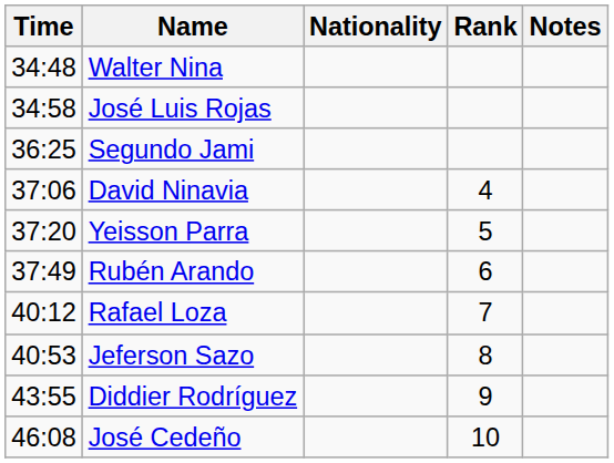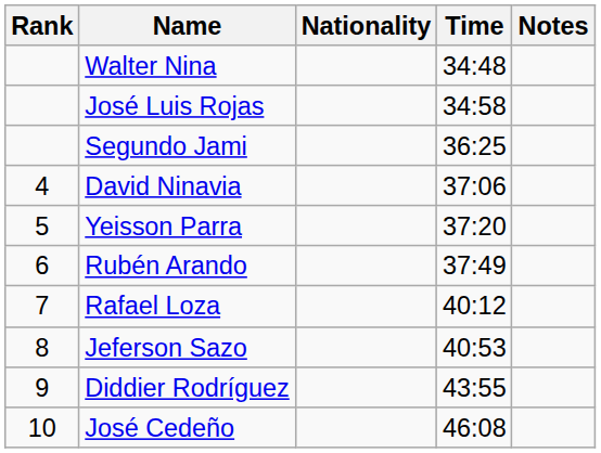 <table class="wikitable sortable" style="text-align:center;font-size:95%">
 <tr>
-<th>Time</th>
+<th>Rank</th>
 <th>Name</th>
 <th>Nationality</th>
-<th>Rank</th>
+<th>Time</th>
 <th>Notes</th>
 </tr>
 <tr>
-<td>34:48</td>
+<td></td>
 <td align=left><a href='#'>Walter Nina</a></td>
 <td align=left></td>
-<td></td>
+<td>34:48</td>
 <td></td>
 </tr>
 <tr>
-<td>34:58</td>
+<td></td>
 <td align=left><a href='#'>José Luis Rojas</a></td>
 <td align=left></td>
-<td></td>
+<td>34:58</td>
 <td></td>
 </tr>
 <tr>
-<td>36:25</td>
+<td></td>
 <td align=left><a href='#'>Segundo Jami</a></td>
 <td align=left></td>
-<td></td>
+<td>36:25</td>
 <td></td>
 </tr>
 <tr>
-<td>37:06</td>
+<td>4</td>
 <td align=left><a href='#'>David Ninavia</a></td>
 <td align=left></td>
-<td>4</td>
+<td>37:06</td>
 <td></td>
 </tr>
 <tr>
-<td>37:20</td>
+<td>5</td>
 <td align=left><a href='#'>Yeisson Parra</a></td>
 <td align=left></td>
-<td>5</td>
+<td>37:20</td>
 <td></td>
 </tr>
 <tr>
-<td>37:49</td>
+<td>6</td>
 <td align=left><a href='#'>Rubén Arando</a></td>
 <td align=left></td>
-<td>6</td>
+<td>37:49</td>
 <td></td>
 </tr>
 <tr>
-<td>40:12</td>
+<td>7</td>
 <td align=left><a href='#'>Rafael Loza</a></td>
 <td align=left></td>
-<td>7</td>
+<td>40:12</td>
 <td></td>
 </tr>
 <tr>
-<td>40:53</td>
+<td>8</td>
 <td align=left><a href='#'>Jeferson Sazo</a></td>
 <td align=left></td>
-<td>8</td>
+<td>40:53</td>
 <td></td>
 </tr>
 <tr>
-<td>43:55</td>
+<td>9</td>
 <td align=left><a href='#'>Diddier Rodríguez</a></td>
 <td align=left></td>
-<td>9</td>
+<td>43:55</td>
 <td></td>
 </tr>
 <tr>
-<td>46:08</td>
+<td>10</td>
 <td align=left><a href='#'>José Cedeño</a></td>
 <td align=left></td>
-<td>10</td>
+<td>46:08</td>
 <td></td>
 </tr>
 </table>
